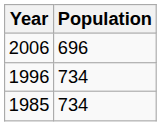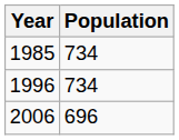 <table class="wikitable">
 <tr>
 <th>Year</th>
 <th>Population</th>
 </tr>
 <tr>
-<td>2006</td>
-<td>696</td>
+<td>1985</td>
+<td>734</td>
 </tr>
 <tr>
 <td>1996</td>
 <td>734</td>
 </tr>
 <tr>
-<td>1985</td>
-<td>734</td>
+<td>2006</td>
+<td>696</td>
 </tr>
 </table>
